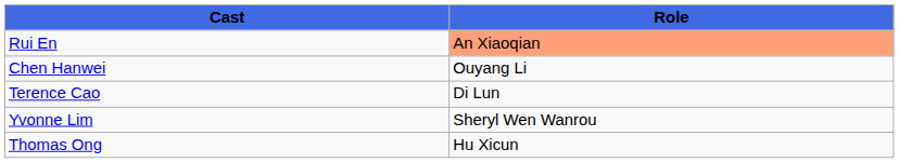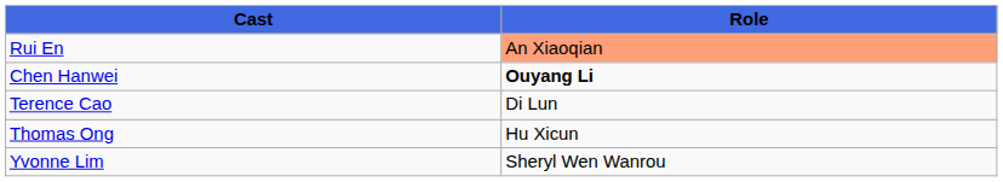 <table class="wikitable">
 <tr>
 <th style="background:RoyalBlue; width:17%">Cast</th>
 <th style="background:RoyalBlue; width:17%">Role</th>
 </tr>
 <tr>
 <td><a href='#'>Rui En</a></td>
 <td style="background: lightsalmon;">An Xiaoqian</td>
 </tr>
 <tr>
 <td><a href='#'>Chen Hanwei</a></td>
-<td>Ouyang Li</td>
+<td><strong>Ouyang Li</strong></td>
 </tr>
 <tr>
 <td><a href='#'>Terence Cao</a></td>
 <td>Di Lun</td>
 </tr>
 <tr>
+<td><a href='#'>Thomas Ong</a></td>
+<td>Hu Xicun</td>
+</tr>
+<tr>
 <td><a href='#'>Yvonne Lim</a></td>
 <td>Sheryl Wen Wanrou</td>
 </tr>
-<tr>
-<td><a href='#'>Thomas Ong</a></td>
-<td>Hu Xicun</td>
-</tr>
 </table>
